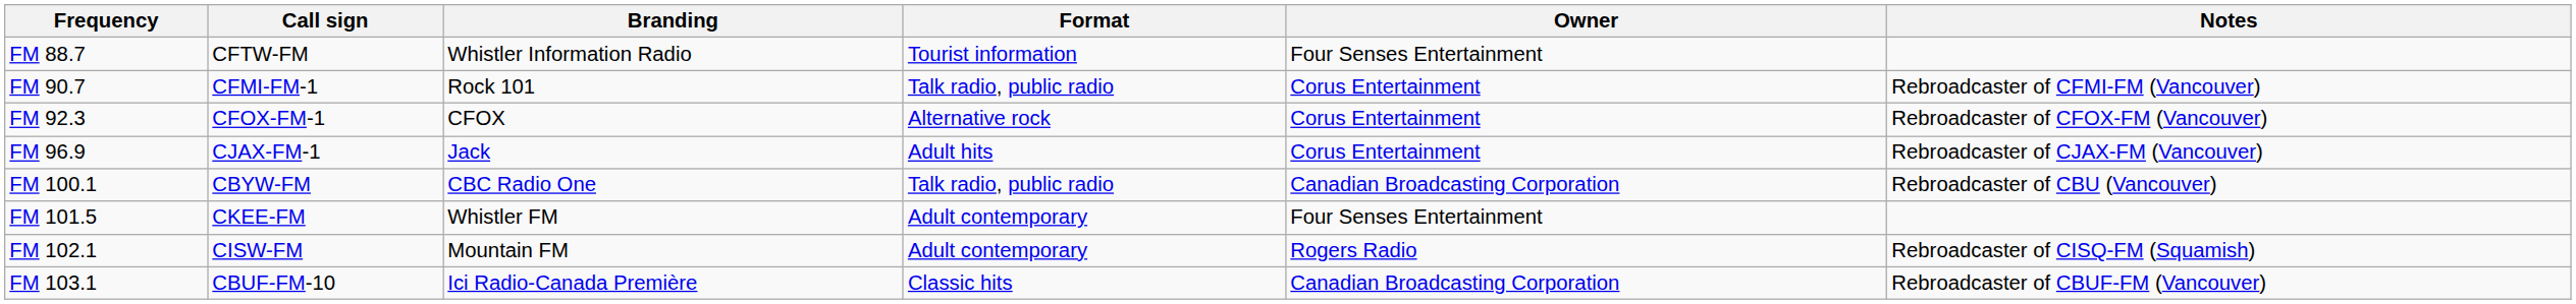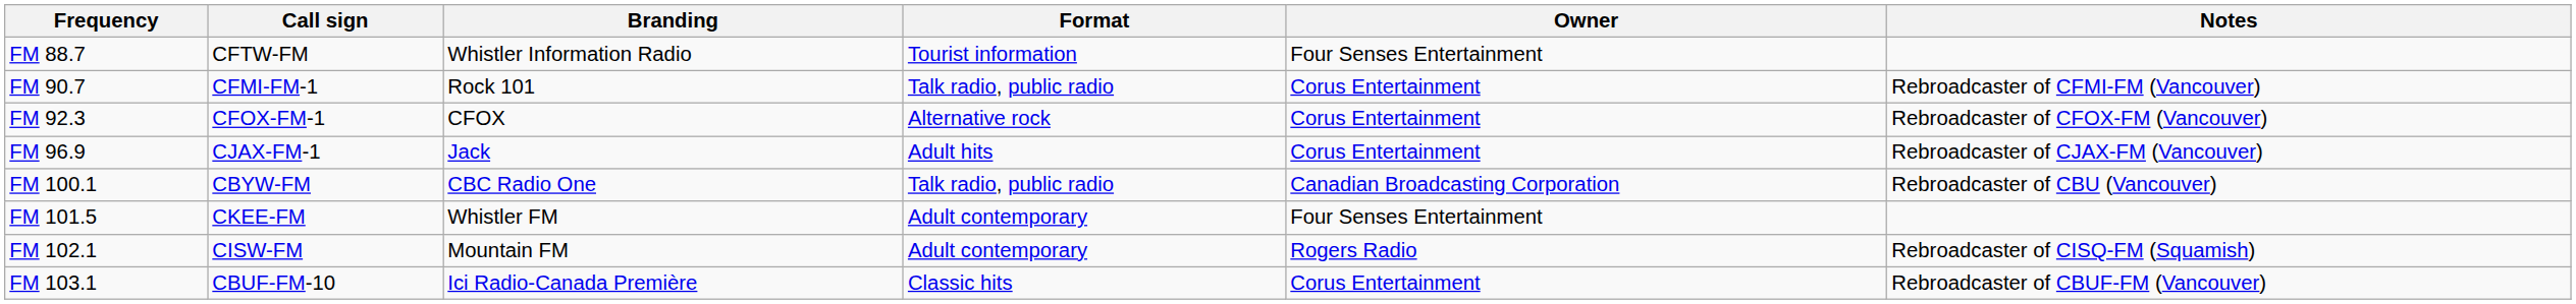 <table class="wikitable sortable" width="100%">
 <tr>
 <th>Frequency</th>
 <th>Call sign</th>
 <th>Branding</th>
 <th>Format</th>
 <th>Owner</th>
 <th>Notes</th>
 </tr>
 <tr>
 <td><a href='#'>FM</a> 88.7</td>
 <td>CFTW-FM</td>
 <td>Whistler Information Radio</td>
 <td><a href='#'>Tourist information</a></td>
 <td>Four Senses Entertainment</td>
 <td></td>
 </tr>
 <tr>
 <td><a href='#'>FM</a> 90.7</td>
 <td><a href='#'>CFMI-FM</a>-1</td>
 <td>Rock 101</td>
 <td><a href='#'>Talk radio</a>, <a href='#'>public radio</a></td>
 <td><a href='#'>Corus Entertainment</a></td>
 <td>Rebroadcaster of <a href='#'>CFMI-FM</a> (<a href='#'>Vancouver</a>)</td>
 </tr>
 <tr>
 <td><a href='#'>FM</a> 92.3</td>
 <td><a href='#'>CFOX-FM</a>-1</td>
 <td>CFOX</td>
 <td><a href='#'>Alternative rock</a></td>
 <td><a href='#'>Corus Entertainment</a></td>
 <td>Rebroadcaster of <a href='#'>CFOX-FM</a> (<a href='#'>Vancouver</a>)</td>
 </tr>
 <tr>
 <td><a href='#'>FM</a> 96.9</td>
 <td><a href='#'>CJAX-FM</a>-1</td>
 <td><a href='#'>Jack</a></td>
 <td><a href='#'>Adult hits</a></td>
 <td><a href='#'>Corus Entertainment</a></td>
 <td>Rebroadcaster of <a href='#'>CJAX-FM</a> (<a href='#'>Vancouver</a>)</td>
 </tr>
 <tr>
 <td><a href='#'>FM</a> 100.1</td>
 <td><a href='#'>CBYW-FM</a></td>
 <td><a href='#'>CBC Radio One</a></td>
 <td><a href='#'>Talk radio</a>, <a href='#'>public radio</a></td>
 <td><a href='#'>Canadian Broadcasting Corporation</a></td>
 <td>Rebroadcaster of <a href='#'>CBU</a> (<a href='#'>Vancouver</a>)</td>
 </tr>
 <tr>
 <td><a href='#'>FM</a> 101.5</td>
 <td><a href='#'>CKEE-FM</a></td>
 <td>Whistler FM</td>
 <td><a href='#'>Adult contemporary</a></td>
 <td>Four Senses Entertainment</td>
 <td></td>
 </tr>
 <tr>
 <td><a href='#'>FM</a> 102.1</td>
 <td><a href='#'>CISW-FM</a></td>
 <td>Mountain FM</td>
 <td><a href='#'>Adult contemporary</a></td>
 <td><a href='#'>Rogers Radio</a></td>
 <td>Rebroadcaster of <a href='#'>CISQ-FM</a> (<a href='#'>Squamish</a>)</td>
 </tr>
 <tr>
 <td><a href='#'>FM</a> 103.1</td>
 <td><a href='#'>CBUF-FM</a>-10</td>
 <td><a href='#'>Ici Radio-Canada Première</a></td>
 <td><a href='#'>Classic hits</a></td>
-<td><a href='#'>Canadian Broadcasting Corporation</a></td>
+<td><a href='#'>Corus Entertainment</a></td>
 <td>Rebroadcaster of <a href='#'>CBUF-FM</a> (<a href='#'>Vancouver</a>)</td>
 </tr>
 </table>
